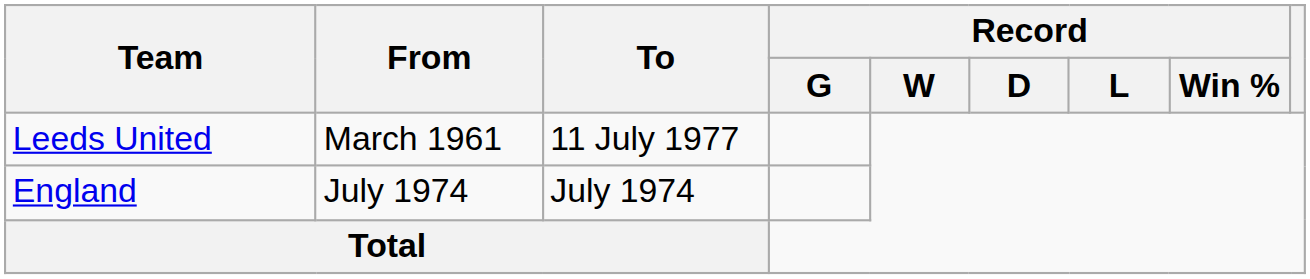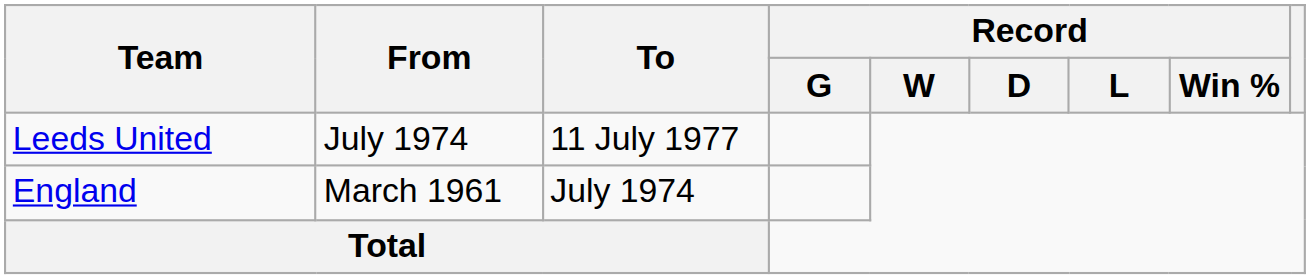 <table class="wikitable" style="text-align: center">
 <tr>
 <th rowspan="2!" style="width:140px;">Team</th>
 <th rowspan="2!" style="width:100px;">From</th>
 <th rowspan="2!" style="width:100px;">To</th>
 <th colspan="5">Record</th>
 <th rowspan="2"></th>
 </tr>
 <tr>
 <th width=40>G</th>
 <th width=40>W</th>
 <th width=40>D</th>
 <th width=40>L</th>
 <th width=50>Win %</th>
 </tr>
 <tr>
 <td align=left><a href='#'>Leeds United</a></td>
-<td align=left>March 1961</td>
+<td align=left>July 1974</td>
 <td align=left>11 July 1977<br></td>
 <td></td>
 </tr>
 <tr>
 <td align=left><a href='#'>England</a></td>
-<td align=left>July 1974</td>
+<td align=left>March 1961</td>
 <td align=left>July 1974<br></td>
 <td></td>
 </tr>
 <tr>
 <th colspan="3">Total<br></th>
 </tr>
 </table>
